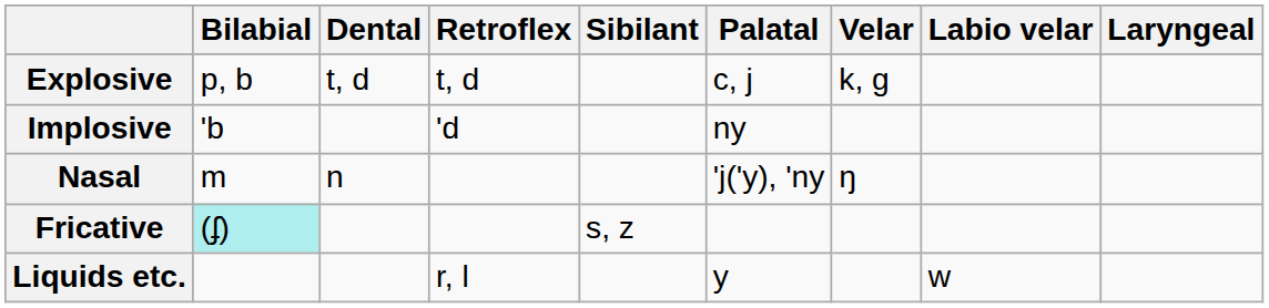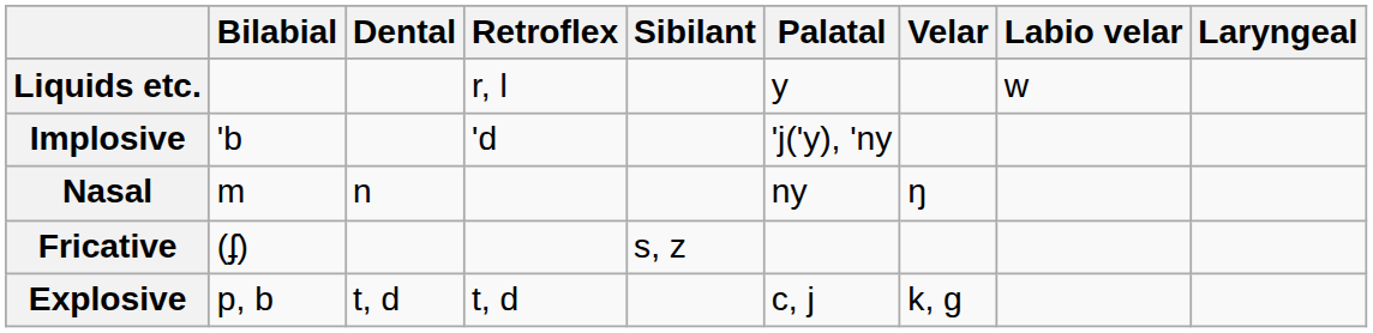 <table class="wikitable">
 <tr>
 <th></th>
 <th>Bilabial</th>
 <th>Dental</th>
 <th>Retroflex</th>
 <th>Sibilant</th>
 <th>Palatal</th>
 <th>Velar</th>
 <th>Labio velar</th>
 <th>Laryngeal</th>
 </tr>
 <tr>
+<th>Liquids etc.</th>
+<td></td>
+<td></td>
+<td>r, l</td>
+<td></td>
+<td>y</td>
+<td></td>
+<td>w</td>
+<td></td>
+</tr>
+<tr>
+<th>Implosive</th>
+<td>'b</td>
+<td></td>
+<td>'d</td>
+<td></td>
+<td>'j('y), 'ny</td>
+<td></td>
+<td></td>
+<td></td>
+</tr>
+<tr>
+<th>Nasal</th>
+<td>m</td>
+<td>n</td>
+<td></td>
+<td></td>
+<td>ny</td>
+<td>ŋ</td>
+<td></td>
+<td></td>
+</tr>
+<tr>
+<th>Fricative</th>
+<td>(ʄ)</td>
+<td></td>
+<td></td>
+<td>s, z</td>
+<td></td>
+<td></td>
+<td></td>
+<td></td>
+</tr>
+<tr>
 <th>Explosive</th>
 <td>p, b</td>
 <td>t, d</td>
 <td>t, d</td>
 <td></td>
 <td>c, j</td>
 <td>k, g</td>
 <td></td>
 <td></td>
 </tr>
-<tr>
-<th>Implosive</th>
-<td>'b</td>
-<td></td>
-<td>'d</td>
-<td></td>
-<td>ny</td>
-<td></td>
-<td></td>
-<td></td>
-</tr>
-<tr>
-<th>Nasal</th>
-<td>m</td>
-<td>n</td>
-<td></td>
-<td></td>
-<td>'j('y), 'ny</td>
-<td>ŋ</td>
-<td></td>
-<td></td>
-</tr>
-<tr>
-<th>Fricative</th>
-<td style="background: paleturquoise;">(ʄ)</td>
-<td></td>
-<td></td>
-<td>s, z</td>
-<td></td>
-<td></td>
-<td></td>
-<td></td>
-</tr>
-<tr>
-<th>Liquids etc.</th>
-<td></td>
-<td></td>
-<td>r, l</td>
-<td></td>
-<td>y</td>
-<td></td>
-<td>w</td>
-<td></td>
-</tr>
 </table>
